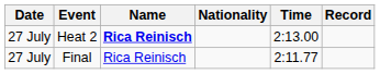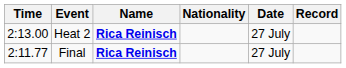 <table class=wikitable style=text-align:center>
 <tr>
-<th>Date</th>
+<th>Time</th>
 <th>Event</th>
 <th>Name</th>
 <th>Nationality</th>
-<th>Time</th>
+<th>Date</th>
 <th>Record</th>
 </tr>
 <tr>
-<td>27 July</td>
+<td>2:13.00</td>
 <td>Heat 2</td>
 <td align=left><strong><a href='#'>Rica Reinisch</a></strong></td>
 <td align=left></td>
-<td>2:13.00</td>
+<td>27 July</td>
 <td></td>
 </tr>
 <tr>
+<td>2:11.77</td>
+<td>Final</td>
+<td align=left><strong><a href='#'>Rica Reinisch</a></strong></td>
+<td align=left></td>
 <td>27 July</td>
-<td>Final</td>
-<td align=left><a href='#'>Rica Reinisch</a></td>
-<td align=left></td>
-<td>2:11.77</td>
 <td></td>
 </tr>
 </table>
